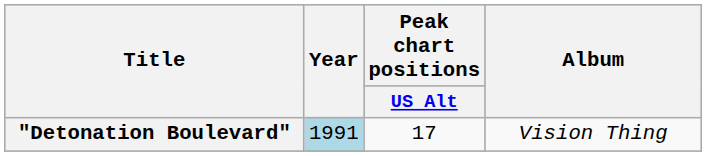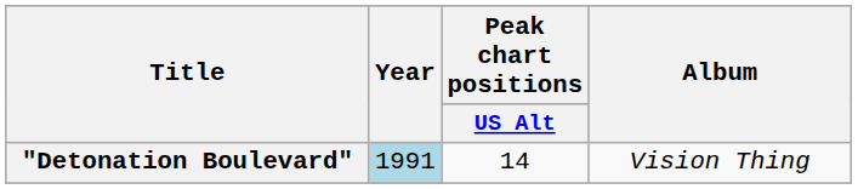 <table class="wikitable plainrowheaders" style="text-align:center;">
 <tr>
 <th scope="col" rowspan="2" style="width:14em;">Title</th>
 <th scope="col" rowspan="2" style="width:1em;">Year</th>
 <th scope="col" colspan="1">Peak chart positions</th>
 <th scope="col" rowspan="2" style="width:10em;">Album</th>
 </tr>
 <tr>
 <th scope="col" style="width:2.5em;font-size:90%;"><a href='#'>US Alt</a><br></th>
 </tr>
 <tr>
 <th scope="row">"Detonation Boulevard"</th>
 <td style="background: lightblue;">1991</td>
-<td>17</td>
+<td>14</td>
 <td><em>Vision Thing</em></td>
 </tr>
 </table>
